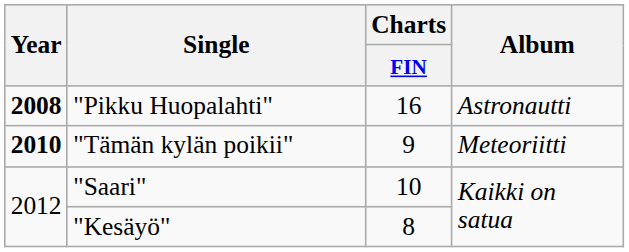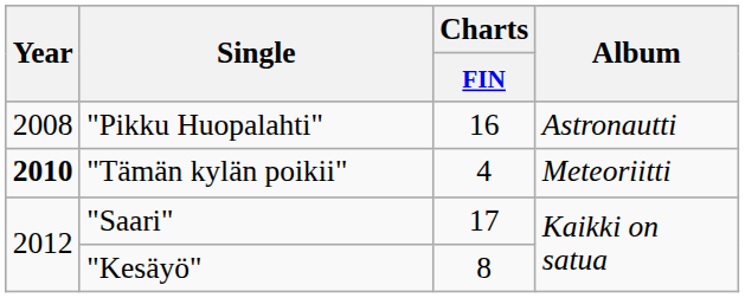 <table class="wikitable">
 <tr>
 <th align="center" rowspan="2">Year</th>
 <th align="center" rowspan="2" width="180">Single</th>
 <th align="center" colspan="1">Charts</th>
 <th align="center" rowspan="2" width="100">Album</th>
 </tr>
 <tr>
 <th width="20"><small><a href='#'>FIN</a></small></th>
 </tr>
 <tr>
-<td align="center"><strong>2008</strong></td>
+<td align="center">2008</td>
 <td>"Pikku Huopalahti"</td>
 <td align="center">16</td>
 <td align="left"><em>Astronautti</em></td>
 </tr>
 <tr>
 <td align="center"><strong>2010</strong></td>
 <td>"Tämän kylän poikii"</td>
-<td align="center">9</td>
+<td align="center">4</td>
 <td align="left"><em>Meteoriitti</em></td>
 </tr>
 <tr>
 <td align="center" rowspan="2">2012</td>
 <td>"Saari"</td>
-<td align="center">10</td>
+<td align="center">17</td>
 <td align="left" rowspan="2"><em>Kaikki on satua</em></td>
 </tr>
 <tr>
 <td>"Kesäyö"</td>
 <td align="center">8</td>
 </tr>
 </table>
